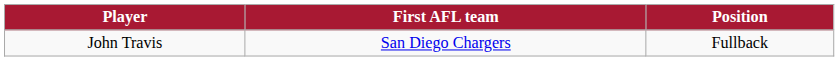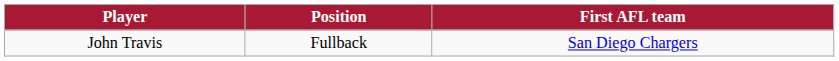 <table class="wikitable" width="65%">
 <tr align="center" style="background:#A81933;color:#FFFFFF;">
 <td><strong>Player</strong></td>
+<td><strong>Position</strong></td>
 <td><strong>First AFL team</strong></td>
-<td><strong>Position</strong></td>
 </tr>
 <tr align="center" bgcolor="">
 <td>John Travis</td>
+<td>Fullback</td>
 <td><a href='#'>San Diego Chargers</a></td>
-<td>Fullback</td>
 </tr>
 </table>
